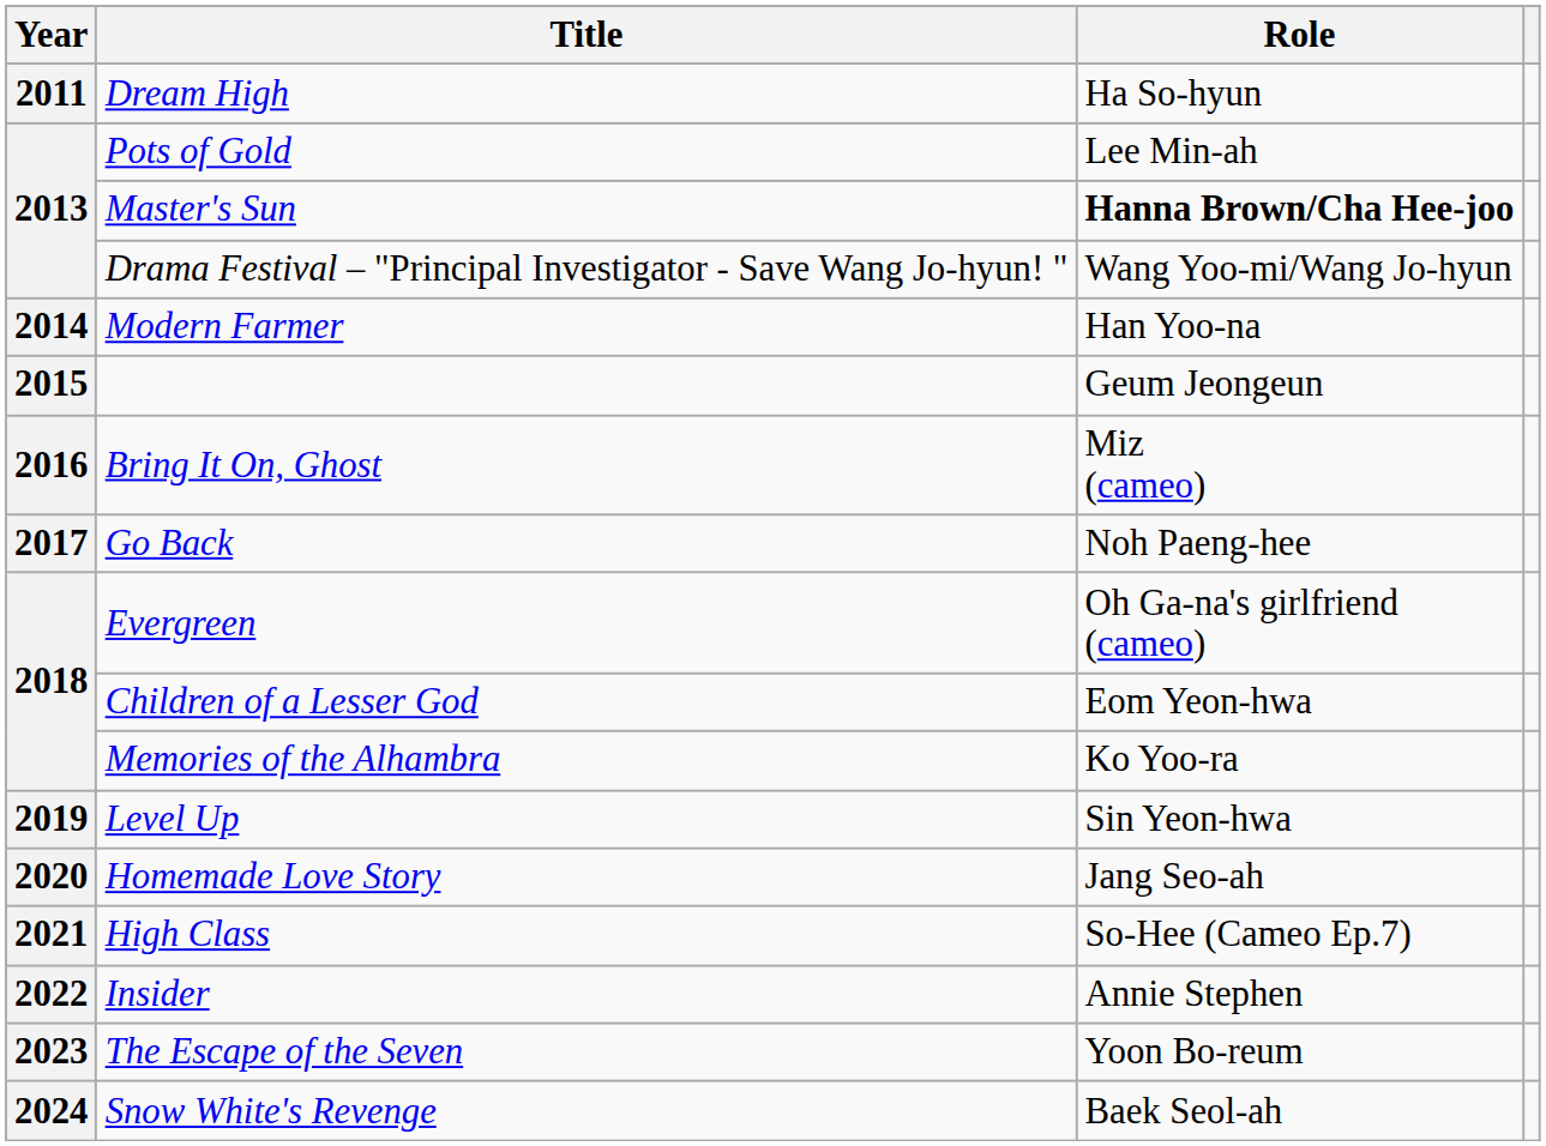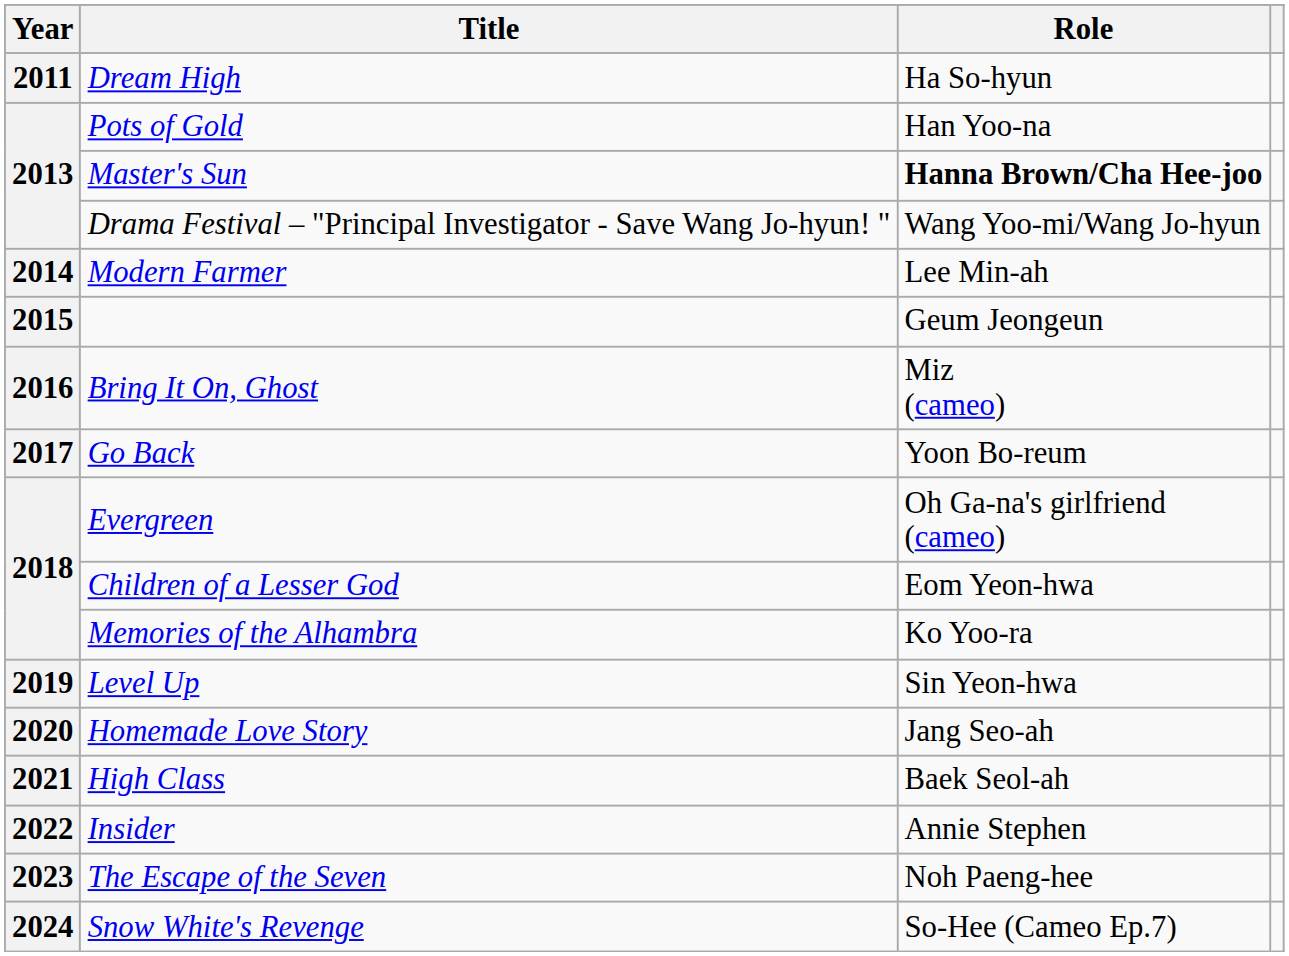 <table class="wikitable plainrowheaders">
 <tr>
 <th scope="col">Year</th>
 <th scope="col">Title</th>
 <th scope="col">Role</th>
 <th scope="col" class="unsortable"></th>
 </tr>
 <tr>
 <th scope="row">2011</th>
 <td><em><a href='#'>Dream High</a></em></td>
 <td>Ha So-hyun</td>
 <td style="text-align:center"></td>
 </tr>
 <tr>
 <th scope="row" rowspan="3">2013</th>
 <td><em><a href='#'>Pots of Gold</a></em></td>
-<td>Lee Min-ah</td>
+<td>Han Yoo-na</td>
 <td style="text-align:center"></td>
 </tr>
 <tr>
 <td><em><a href='#'>Master's Sun</a></em></td>
 <td><strong>Hanna Brown/Cha Hee-joo</strong></td>
 <td style="text-align:center"></td>
 </tr>
 <tr>
 <td><em>Drama Festival</em> – "Principal Investigator - Save Wang Jo-hyun! "</td>
 <td>Wang Yoo-mi/Wang Jo-hyun</td>
 <td style="text-align:center"></td>
 </tr>
 <tr>
 <th scope="row">2014</th>
 <td><em><a href='#'>Modern Farmer</a></em></td>
-<td>Han Yoo-na</td>
+<td>Lee Min-ah</td>
 <td style="text-align:center"></td>
 </tr>
 <tr>
 <th scope="row">2015</th>
 <td><em></em></td>
 <td>Geum Jeongeun</td>
 <td style="text-align:center"></td>
 </tr>
 <tr>
 <th scope="row">2016</th>
 <td><em><a href='#'>Bring It On, Ghost</a></em></td>
 <td>Miz<br> (<a href='#'>cameo</a>)</td>
 <td style="text-align:center"></td>
 </tr>
 <tr>
 <th scope="row">2017</th>
 <td><em><a href='#'>Go Back</a></em></td>
-<td>Noh Paeng-hee</td>
+<td>Yoon Bo-reum</td>
 <td style="text-align:center"></td>
 </tr>
 <tr>
 <th scope="row" rowspan="3">2018</th>
 <td><em><a href='#'>Evergreen</a></em></td>
 <td>Oh Ga-na's girlfriend<br>(<a href='#'>cameo</a>)</td>
 <td style="text-align:center"></td>
 </tr>
 <tr>
 <td><em><a href='#'>Children of a Lesser God</a></em></td>
 <td>Eom Yeon-hwa</td>
 <td style="text-align:center"></td>
 </tr>
 <tr>
 <td><em><a href='#'>Memories of the Alhambra</a></em></td>
 <td>Ko Yoo-ra</td>
 <td style="text-align:center"></td>
 </tr>
 <tr>
 <th scope="row">2019</th>
 <td><em><a href='#'>Level Up</a></em></td>
 <td>Sin Yeon-hwa</td>
 <td style="text-align:center"></td>
 </tr>
 <tr>
 <th scope="row">2020</th>
 <td><em><a href='#'>Homemade Love Story</a></em></td>
 <td>Jang Seo-ah</td>
 <td style="text-align:center"></td>
 </tr>
 <tr>
 <th scope="row">2021</th>
 <td><em><a href='#'>High Class</a></em></td>
-<td>So-Hee (Cameo Ep.7)</td>
+<td>Baek Seol-ah</td>
 <td style="text-align:center"></td>
 </tr>
 <tr>
 <th scope="row">2022</th>
 <td><em><a href='#'>Insider</a></em></td>
 <td>Annie Stephen</td>
 <td style="text-align:center"></td>
 </tr>
 <tr>
 <th scope="row">2023</th>
 <td><em><a href='#'>The Escape of the Seven</a></em></td>
-<td>Yoon Bo-reum</td>
+<td>Noh Paeng-hee</td>
 <td style="text-align:center"></td>
 </tr>
 <tr>
 <th scope="row">2024</th>
 <td><em><a href='#'>Snow White's Revenge</a></em></td>
-<td>Baek Seol-ah</td>
+<td>So-Hee (Cameo Ep.7)</td>
 <td style="text-align:center"></td>
 </tr>
 </table>
